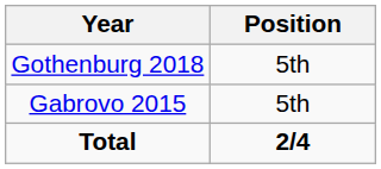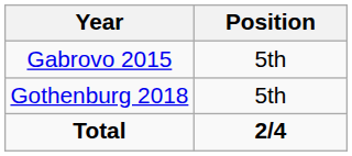 <table class="wikitable" style="text-align: center;">
 <tr>
 <th>Year</th>
 <th width="100">Position</th>
 </tr>
 <tr>
-<td><a href='#'>Gothenburg 2018</a></td>
+<td><a href='#'>Gabrovo 2015</a></td>
 <td>5th</td>
 </tr>
 <tr>
-<td><a href='#'>Gabrovo 2015</a></td>
+<td><a href='#'>Gothenburg 2018</a></td>
 <td>5th</td>
 </tr>
 <tr>
 <td><strong>Total</strong></td>
 <td><strong>2/4</strong></td>
 </tr>
 </table>
